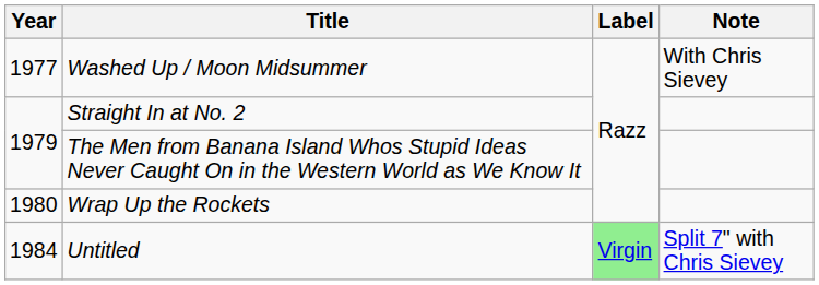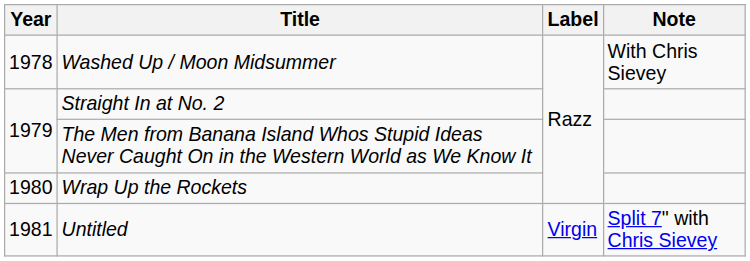 <table class="wikitable">
 <tr>
 <th>Year</th>
 <th>Title</th>
 <th>Label</th>
 <th>Note</th>
 </tr>
 <tr>
-<td>1977</td>
+<td>1978</td>
 <td><em>Washed Up / Moon Midsummer</em></td>
 <td rowspan="4">Razz</td>
 <td>With Chris Sievey</td>
 </tr>
 <tr>
 <td rowspan="2">1979</td>
 <td><em>Straight In at No. 2</em></td>
 <td></td>
 </tr>
 <tr>
 <td><em>The Men from Banana Island Whos Stupid Ideas Never Caught On in the Western World as We Know It</em></td>
 <td></td>
 </tr>
 <tr>
 <td>1980</td>
 <td><em>Wrap Up the Rockets</em></td>
 <td></td>
 </tr>
 <tr>
-<td>1984</td>
+<td>1981</td>
 <td><em>Untitled</em></td>
-<td style="background: lightgreen;"><a href='#'>Virgin</a></td>
+<td><a href='#'>Virgin</a></td>
 <td><a href='#'>Split 7</a>" with <a href='#'>Chris Sievey</a></td>
 </tr>
 </table>
